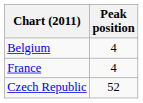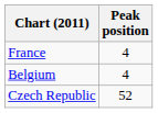 <table class="wikitable">
 <tr>
 <th align="left">Chart (2011)</th>
 <th align="left">Peak<br>position</th>
 </tr>
 <tr>
-<td align="left"><a href='#'>Belgium</a></td>
+<td align="left"><a href='#'>France</a></td>
 <td align="center">4</td>
 </tr>
 <tr>
-<td align="left"><a href='#'>France</a></td>
+<td align="left"><a href='#'>Belgium</a></td>
 <td align="center">4</td>
 </tr>
 <tr>
 <td align="left"><a href='#'>Czech Republic</a></td>
 <td align="center">52</td>
 </tr>
 </table>
